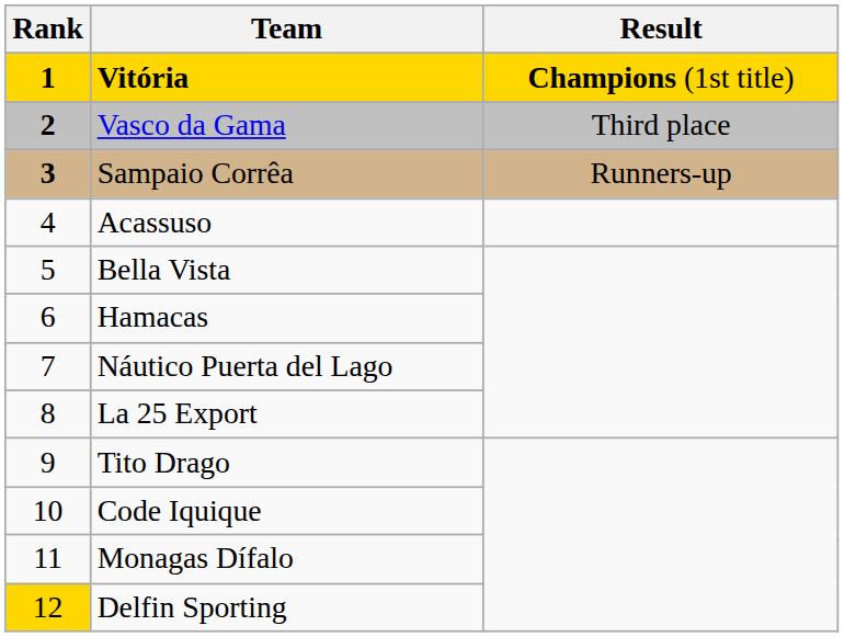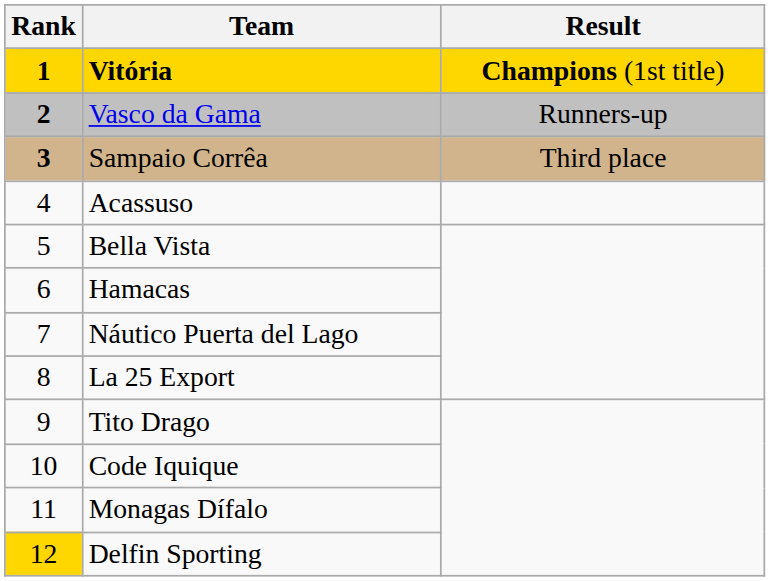 <table class="wikitable" style="text-align:center">
 <tr>
 <th>Rank</th>
 <th width=200>Team</th>
 <th width=180>Result</th>
 </tr>
 <tr bgcolor="gold">
 <td><strong>1</strong></td>
 <td align="left"> <strong>Vitória</strong></td>
 <td><strong>Champions</strong> (1st title)</td>
 </tr>
 <tr bgcolor="silver">
 <td><strong>2</strong></td>
 <td align="left"> <a href='#'>Vasco da Gama</a></td>
-<td>Third place</td>
+<td>Runners-up</td>
 </tr>
 <tr bgcolor="tan">
 <td><strong>3</strong></td>
 <td align="left"> Sampaio Corrêa</td>
-<td>Runners-up</td>
+<td>Third place</td>
 </tr>
 <tr>
 <td>4</td>
 <td align="left"> Acassuso</td>
 <td></td>
 </tr>
 <tr>
 <td>5</td>
 <td align="left"> Bella Vista</td>
 <td rowspan=4></td>
 </tr>
 <tr>
 <td>6</td>
 <td align="left"> Hamacas</td>
 </tr>
 <tr>
 <td>7</td>
 <td align="left"> Náutico Puerta del Lago</td>
 </tr>
 <tr>
 <td>8</td>
 <td align="left"> La 25 Export</td>
 </tr>
 <tr>
 <td>9</td>
 <td align="left"> Tito Drago</td>
 <td rowspan=4></td>
 </tr>
 <tr>
 <td>10</td>
 <td align="left"> Code Iquique</td>
 </tr>
 <tr>
 <td>11</td>
 <td align="left"> Monagas Dífalo</td>
 </tr>
 <tr>
 <td style="background: gold;">12</td>
 <td align="left"> Delfin Sporting</td>
 </tr>
 </table>
